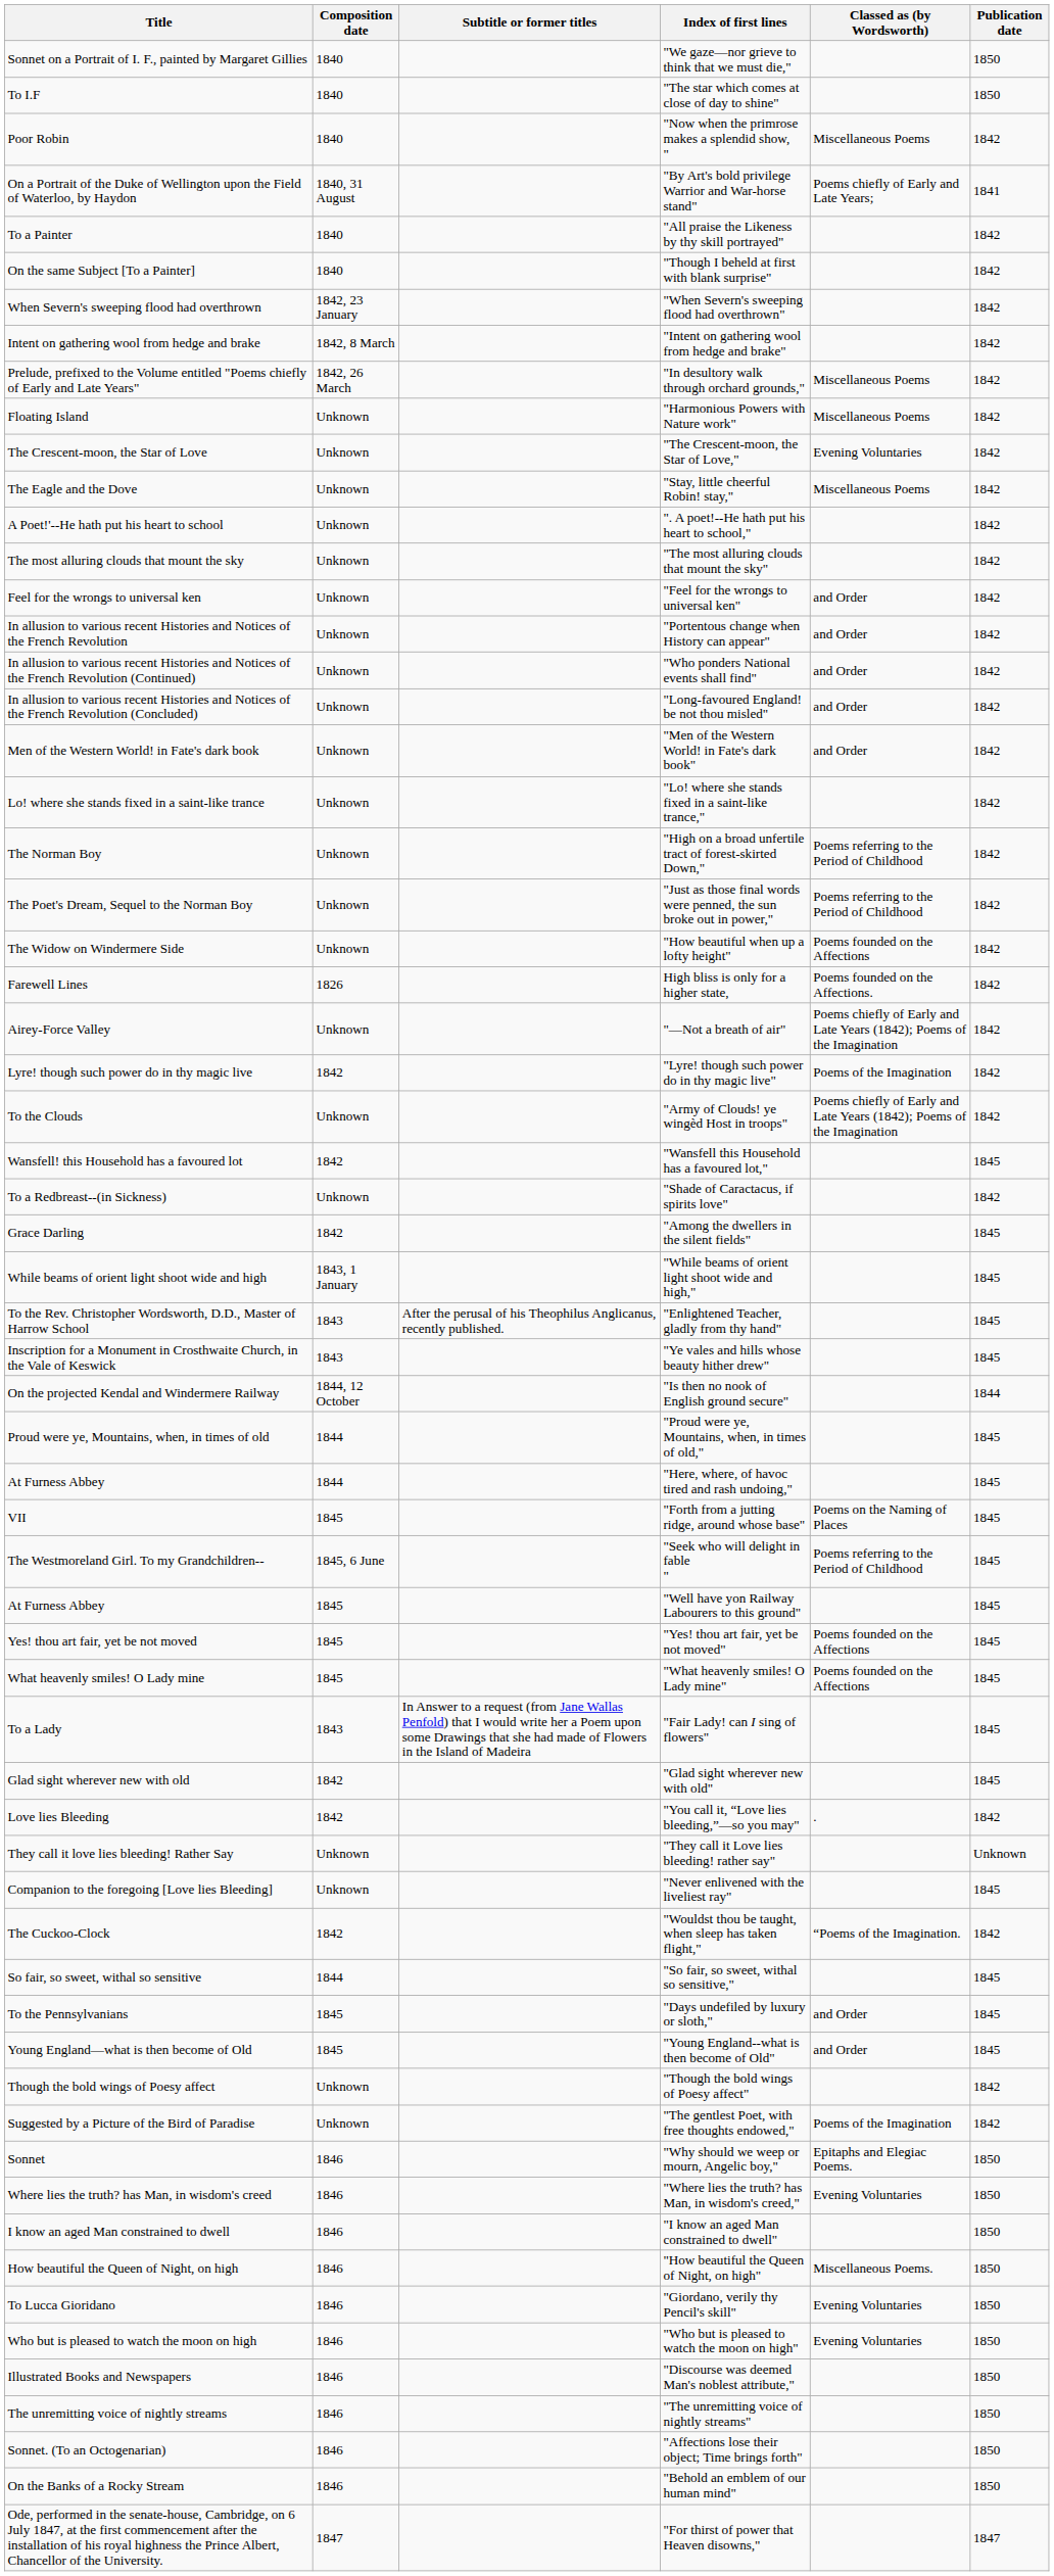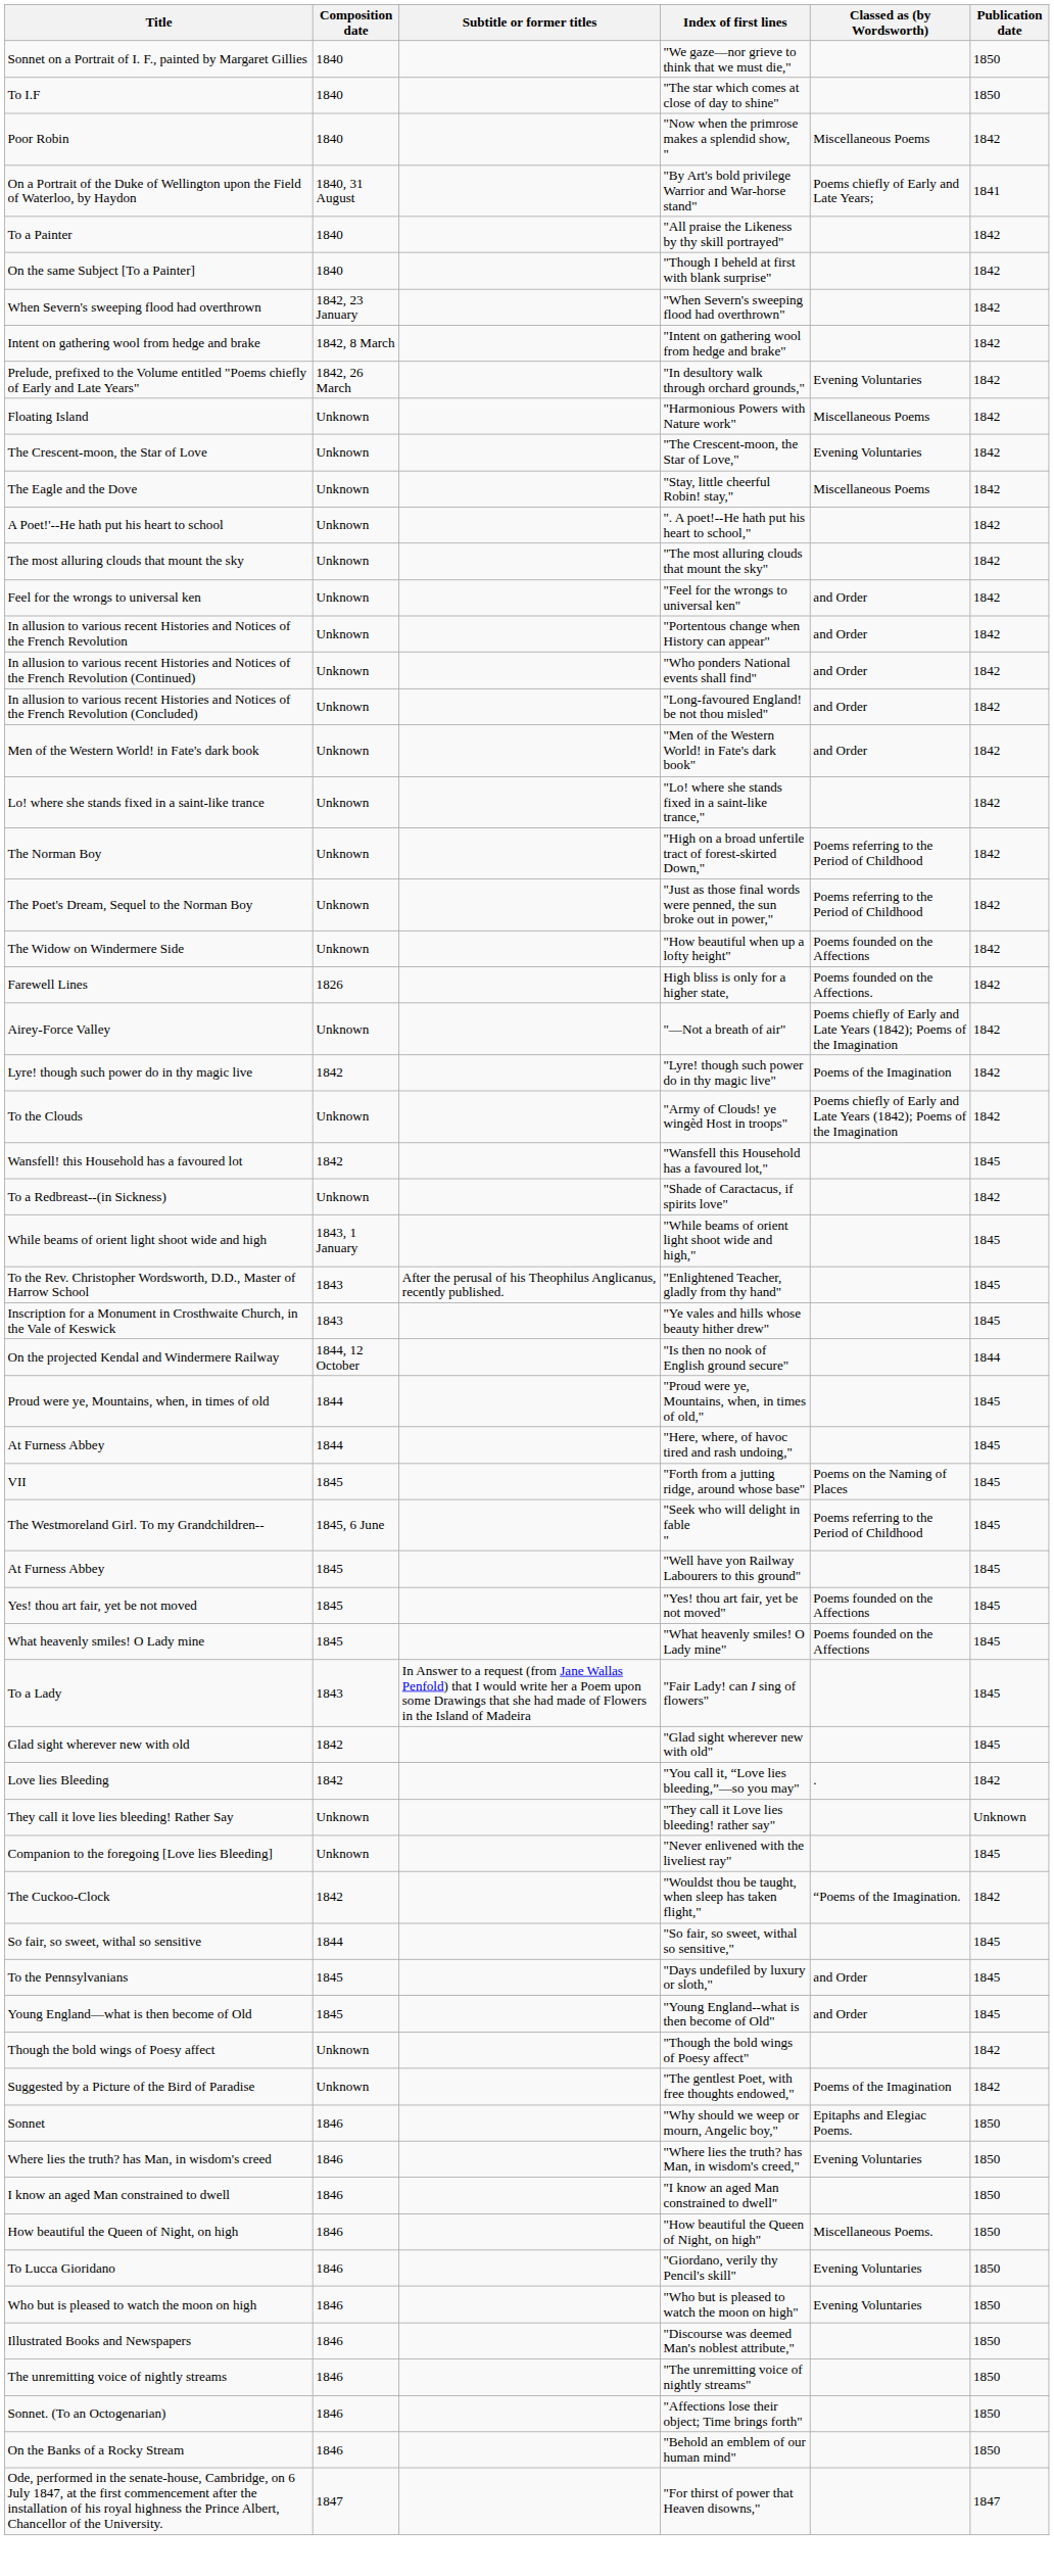 <table class="wikitable">
 <tr>
 <th>Title</th>
 <th>Composition date</th>
 <th>Subtitle or former titles</th>
 <th>Index of first lines</th>
 <th>Classed as (by Wordsworth)</th>
 <th>Publication date</th>
 </tr>
 <tr>
 <td>Sonnet on a Portrait of I. F., painted by Margaret Gillies</td>
 <td>1840</td>
 <td></td>
 <td>"We gaze—nor grieve to think that we must die,"</td>
 <td></td>
 <td>1850</td>
 </tr>
 <tr>
 <td>To I.F</td>
 <td>1840</td>
 <td></td>
 <td>"The star which comes at close of day to shine"</td>
 <td></td>
 <td>1850</td>
 </tr>
 <tr>
 <td>Poor Robin</td>
 <td>1840</td>
 <td></td>
 <td>"Now when the primrose makes a splendid show,<br>"</td>
 <td>Miscellaneous Poems</td>
 <td>1842</td>
 </tr>
 <tr>
 <td>On a Portrait of the Duke of Wellington upon the Field of Waterloo, by Haydon</td>
 <td>1840, 31 August</td>
 <td></td>
 <td>"By Art's bold privilege Warrior and War-horse stand"</td>
 <td>Poems chiefly of Early and Late Years; </td>
 <td>1841</td>
 </tr>
 <tr>
 <td>To a Painter</td>
 <td>1840</td>
 <td></td>
 <td>"All praise the Likeness by thy skill portrayed"</td>
 <td></td>
 <td>1842</td>
 </tr>
 <tr>
 <td>On the same Subject [To a Painter]</td>
 <td>1840</td>
 <td></td>
 <td>"Though I beheld at first with blank surprise"</td>
 <td></td>
 <td>1842</td>
 </tr>
 <tr>
 <td>When Severn's sweeping flood had overthrown</td>
 <td>1842, 23 January</td>
 <td></td>
 <td>"When Severn's sweeping flood had overthrown"</td>
 <td></td>
 <td>1842</td>
 </tr>
 <tr>
 <td>Intent on gathering wool from hedge and brake</td>
 <td>1842, 8 March</td>
 <td></td>
 <td>"Intent on gathering wool from hedge and brake"</td>
 <td></td>
 <td>1842</td>
 </tr>
 <tr>
 <td>Prelude, prefixed to the Volume entitled "Poems chiefly of Early and Late Years"</td>
 <td>1842, 26 March</td>
 <td></td>
 <td>"In desultory walk through orchard grounds,"</td>
-<td>Miscellaneous Poems</td>
+<td>Evening Voluntaries</td>
 <td>1842</td>
 </tr>
 <tr>
 <td>Floating Island</td>
 <td>Unknown</td>
 <td></td>
 <td>"Harmonious Powers with Nature work"</td>
 <td>Miscellaneous Poems</td>
 <td>1842</td>
 </tr>
 <tr>
 <td>The Crescent-moon, the Star of Love</td>
 <td>Unknown</td>
 <td></td>
 <td>"The Crescent-moon, the Star of Love,"</td>
 <td>Evening Voluntaries</td>
 <td>1842</td>
 </tr>
 <tr>
 <td>The Eagle and the Dove</td>
 <td>Unknown</td>
 <td></td>
 <td>"Stay, little cheerful Robin! stay,"</td>
 <td>Miscellaneous Poems</td>
 <td>1842</td>
 </tr>
 <tr>
 <td>A Poet!'--He hath put his heart to school</td>
 <td>Unknown</td>
 <td></td>
 <td>". A poet!--He hath put his heart to school,"</td>
 <td></td>
 <td>1842</td>
 </tr>
 <tr>
 <td>The most alluring clouds that mount the sky</td>
 <td>Unknown</td>
 <td></td>
 <td>"The most alluring clouds that mount the sky"</td>
 <td></td>
 <td>1842</td>
 </tr>
 <tr>
 <td>Feel for the wrongs to universal ken</td>
 <td>Unknown</td>
 <td></td>
 <td>"Feel for the wrongs to universal ken"</td>
 <td> and Order</td>
 <td>1842</td>
 </tr>
 <tr>
 <td>In allusion to various recent Histories and Notices of the French Revolution</td>
 <td>Unknown</td>
 <td></td>
 <td>"Portentous change when History can appear"</td>
 <td> and Order</td>
 <td>1842</td>
 </tr>
 <tr>
 <td>In allusion to various recent Histories and Notices of the French Revolution (Continued)</td>
 <td>Unknown</td>
 <td></td>
 <td>"Who ponders National events shall find"</td>
 <td> and Order</td>
 <td>1842</td>
 </tr>
 <tr>
 <td>In allusion to various recent Histories and Notices of the French Revolution (Concluded)</td>
 <td>Unknown</td>
 <td></td>
 <td>"Long-favoured England! be not thou misled"</td>
 <td> and Order</td>
 <td>1842</td>
 </tr>
 <tr>
 <td>Men of the Western World! in Fate's dark book</td>
 <td>Unknown</td>
 <td></td>
 <td>"Men of the Western World! in Fate's dark book"</td>
 <td> and Order</td>
 <td>1842</td>
 </tr>
 <tr>
 <td>Lo! where she stands fixed in a saint-like trance</td>
 <td>Unknown</td>
 <td></td>
 <td>"Lo! where she stands fixed in a saint-like trance,"</td>
 <td></td>
 <td>1842</td>
 </tr>
 <tr>
 <td>The Norman Boy</td>
 <td>Unknown</td>
 <td></td>
 <td>"High on a broad unfertile tract of forest-skirted Down,"</td>
 <td><span>Poems referring to the Period of Childhood</span></td>
 <td>1842</td>
 </tr>
 <tr>
 <td>The Poet's Dream, Sequel to the Norman Boy</td>
 <td>Unknown</td>
 <td></td>
 <td>"Just as those final words were penned, the sun broke out in power,"</td>
 <td><span>Poems referring to the Period of Childhood</span></td>
 <td>1842</td>
 </tr>
 <tr>
 <td>The Widow on Windermere Side</td>
 <td>Unknown</td>
 <td></td>
 <td>"How beautiful when up a lofty height"</td>
 <td><span>Poems founded on the Affections</span></td>
 <td>1842</td>
 </tr>
 <tr>
 <td>Farewell Lines</td>
 <td>1826</td>
 <td></td>
 <td>High bliss is only for a higher state,</td>
 <td><span>Poems founded on the Affections</span>.</td>
 <td>1842</td>
 </tr>
 <tr>
 <td>Airey-Force Valley</td>
 <td>Unknown</td>
 <td></td>
 <td>"—Not a breath of air"</td>
 <td>Poems chiefly of Early and Late Years (1842); <span>Poems of the Imagination</span></td>
 <td>1842</td>
 </tr>
 <tr>
 <td>Lyre! though such power do in thy magic live</td>
 <td>1842</td>
 <td></td>
 <td>"Lyre! though such power do in thy magic live"</td>
 <td><span>Poems of the Imagination</span></td>
 <td>1842</td>
 </tr>
 <tr>
 <td>To the Clouds</td>
 <td>Unknown</td>
 <td></td>
 <td>"Army of Clouds! ye wingèd Host in troops"</td>
 <td>Poems chiefly of Early and Late Years (1842); <span>Poems of the Imagination</span></td>
 <td>1842</td>
 </tr>
 <tr>
 <td>Wansfell! this Household has a favoured lot</td>
 <td>1842</td>
 <td></td>
 <td>"Wansfell this Household has a favoured lot,"</td>
 <td></td>
 <td>1845</td>
 </tr>
 <tr>
 <td>To a Redbreast--(in Sickness)</td>
 <td>Unknown</td>
 <td></td>
 <td>"Shade of Caractacus, if spirits love"</td>
 <td></td>
 <td>1842</td>
-</tr>
-<tr>
-<td>Grace Darling</td>
-<td>1842</td>
-<td></td>
-<td>"Among the dwellers in the silent fields"</td>
-<td></td>
-<td>1845</td>
 </tr>
 <tr>
 <td>While beams of orient light shoot wide and high</td>
 <td>1843, 1 January</td>
 <td></td>
 <td>"While beams of orient light shoot wide and high,"</td>
 <td></td>
 <td>1845</td>
 </tr>
 <tr>
 <td>To the Rev. Christopher Wordsworth, D.D., Master of Harrow School</td>
 <td>1843</td>
 <td>After the perusal of his Theophilus Anglicanus, recently published.</td>
 <td>"Enlightened Teacher, gladly from thy hand"</td>
 <td></td>
 <td>1845</td>
 </tr>
 <tr>
 <td>Inscription for a Monument in Crosthwaite Church, in the Vale of Keswick</td>
 <td>1843</td>
 <td></td>
 <td>"Ye vales and hills whose beauty hither drew"</td>
 <td></td>
 <td>1845</td>
 </tr>
 <tr>
 <td>On the projected Kendal and Windermere Railway</td>
 <td>1844, 12 October</td>
 <td></td>
 <td>"Is then no nook of English ground secure"</td>
 <td></td>
 <td>1844</td>
 </tr>
 <tr>
 <td>Proud were ye, Mountains, when, in times of old</td>
 <td>1844</td>
 <td></td>
 <td>"Proud were ye, Mountains, when, in times of old,"</td>
 <td></td>
 <td>1845</td>
 </tr>
 <tr>
 <td>At Furness Abbey</td>
 <td>1844</td>
 <td></td>
 <td>"Here, where, of havoc tired and rash undoing,"</td>
 <td></td>
 <td>1845</td>
 </tr>
 <tr>
 <td>VII</td>
 <td>1845</td>
 <td></td>
 <td>"Forth from a jutting ridge, around whose base"</td>
 <td>Poems on the Naming of Places</td>
 <td>1845</td>
 </tr>
 <tr>
 <td>The Westmoreland Girl. To my Grandchildren--</td>
 <td>1845, 6 June</td>
 <td></td>
 <td>"Seek who will delight in fable<br>"</td>
 <td><span>Poems referring to the Period of Childhood</span></td>
 <td>1845</td>
 </tr>
 <tr>
 <td>At Furness Abbey</td>
 <td>1845</td>
 <td></td>
 <td>"Well have yon Railway Labourers to this ground"</td>
 <td></td>
 <td>1845</td>
 </tr>
 <tr>
 <td>Yes! thou art fair, yet be not moved</td>
 <td>1845</td>
 <td></td>
 <td>"Yes! thou art fair, yet be not moved"</td>
 <td><span>Poems founded on the Affections</span></td>
 <td>1845</td>
 </tr>
 <tr>
 <td>What heavenly smiles! O Lady mine</td>
 <td>1845</td>
 <td></td>
 <td>"What heavenly smiles! O Lady mine"</td>
 <td><span>Poems founded on the Affections</span></td>
 <td>1845</td>
 </tr>
 <tr>
 <td>To a Lady</td>
 <td>1843</td>
 <td>In Answer to a request (from <a href='#'>Jane Wallas Penfold</a>) that I would write her a Poem upon some Drawings that she had made of Flowers in the Island of Madeira</td>
 <td>"Fair Lady! can <em>I</em> sing of flowers"</td>
 <td></td>
 <td>1845</td>
 </tr>
 <tr>
 <td>Glad sight wherever new with old</td>
 <td>1842</td>
 <td></td>
 <td>"Glad sight wherever new with old"</td>
 <td></td>
 <td>1845</td>
 </tr>
 <tr>
 <td>Love lies Bleeding</td>
 <td>1842</td>
 <td></td>
 <td>"You call it, “Love lies bleeding,”—so you may"</td>
 <td>.</td>
 <td>1842</td>
 </tr>
 <tr>
 <td>They call it love lies bleeding! Rather Say</td>
 <td>Unknown</td>
 <td></td>
 <td>"They call it Love lies bleeding! rather say"</td>
 <td></td>
 <td>Unknown</td>
 </tr>
 <tr>
 <td>Companion to the foregoing [Love lies Bleeding]</td>
 <td>Unknown</td>
 <td></td>
 <td>"Never enlivened with the liveliest ray"</td>
 <td></td>
 <td>1845</td>
 </tr>
 <tr>
 <td>The Cuckoo-Clock</td>
 <td>1842</td>
 <td></td>
 <td>"Wouldst thou be taught, when sleep has taken flight,"</td>
 <td>“<span>Poems of the Imagination</span>.</td>
 <td>1842</td>
 </tr>
 <tr>
 <td>So fair, so sweet, withal so sensitive</td>
 <td>1844</td>
 <td></td>
 <td>"So fair, so sweet, withal so sensitive,"</td>
 <td></td>
 <td>1845</td>
 </tr>
 <tr>
 <td>To the Pennsylvanians</td>
 <td>1845</td>
 <td></td>
 <td>"Days undefiled by luxury or sloth,"</td>
 <td> and Order</td>
 <td>1845</td>
 </tr>
 <tr>
 <td>Young England—what is then become of Old</td>
 <td>1845</td>
 <td></td>
 <td>"Young England--what is then become of Old"</td>
 <td> and Order</td>
 <td>1845</td>
 </tr>
 <tr>
 <td>Though the bold wings of Poesy affect</td>
 <td>Unknown</td>
 <td></td>
 <td>"Though the bold wings of Poesy affect"</td>
 <td></td>
 <td>1842</td>
 </tr>
 <tr>
 <td>Suggested by a Picture of the Bird of Paradise</td>
 <td>Unknown</td>
 <td></td>
 <td>"The gentlest Poet, with free thoughts endowed,"</td>
 <td><span>Poems of the Imagination</span></td>
 <td>1842</td>
 </tr>
 <tr>
 <td>Sonnet</td>
 <td>1846</td>
 <td></td>
 <td>"Why should we weep or mourn, Angelic boy,"</td>
 <td>Epitaphs and Elegiac Poems.</td>
 <td>1850</td>
 </tr>
 <tr>
 <td>Where lies the truth? has Man, in wisdom's creed</td>
 <td>1846</td>
 <td></td>
 <td>"Where lies the truth? has Man, in wisdom's creed,"</td>
 <td>Evening Voluntaries</td>
 <td>1850</td>
 </tr>
 <tr>
 <td>I know an aged Man constrained to dwell</td>
 <td>1846</td>
 <td></td>
 <td>"I know an aged Man constrained to dwell"</td>
 <td></td>
 <td>1850</td>
 </tr>
 <tr>
 <td>How beautiful the Queen of Night, on high</td>
 <td>1846</td>
 <td></td>
 <td>"How beautiful the Queen of Night, on high"</td>
 <td>Miscellaneous Poems.</td>
 <td>1850</td>
 </tr>
 <tr>
 <td>To Lucca Gioridano</td>
 <td>1846</td>
 <td></td>
 <td>"Giordano, verily thy Pencil's skill"</td>
 <td>Evening Voluntaries</td>
 <td>1850</td>
 </tr>
 <tr>
 <td>Who but is pleased to watch the moon on high</td>
 <td>1846</td>
 <td></td>
 <td>"Who but is pleased to watch the moon on high"</td>
 <td>Evening Voluntaries</td>
 <td>1850</td>
 </tr>
 <tr>
 <td>Illustrated Books and Newspapers</td>
 <td>1846</td>
 <td></td>
 <td>"Discourse was deemed Man's noblest attribute,"</td>
 <td></td>
 <td>1850</td>
 </tr>
 <tr>
 <td>The unremitting voice of nightly streams</td>
 <td>1846</td>
 <td></td>
 <td>"The unremitting voice of nightly streams"</td>
 <td></td>
 <td>1850</td>
 </tr>
 <tr>
 <td>Sonnet. (To an Octogenarian)</td>
 <td>1846</td>
 <td></td>
 <td>"Affections lose their object; Time brings forth"</td>
 <td></td>
 <td>1850</td>
 </tr>
 <tr>
 <td>On the Banks of a Rocky Stream</td>
 <td>1846</td>
 <td></td>
 <td>"Behold an emblem of our human mind"</td>
 <td></td>
 <td>1850</td>
 </tr>
 <tr>
 <td>Ode, performed in the senate-house, Cambridge, on 6 July 1847, at the first commencement after the installation of his royal highness the Prince Albert, Chancellor of the University.</td>
 <td>1847</td>
 <td></td>
 <td>"For thirst of power that Heaven disowns,"</td>
 <td></td>
 <td>1847</td>
 </tr>
 </table>
